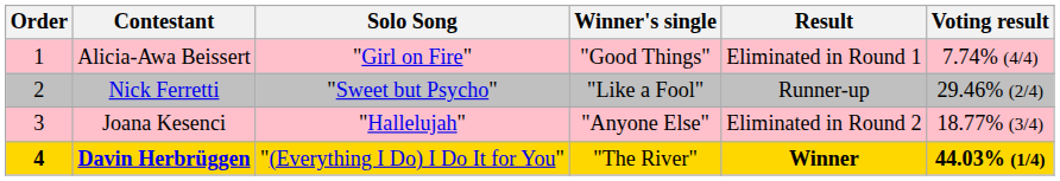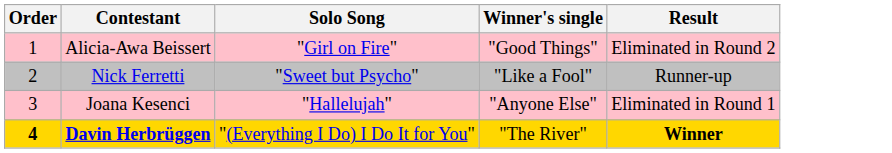 <table class="wikitable" style="text-align:center;">
 <tr>
 <th>Order</th>
 <th>Contestant</th>
 <th>Solo Song</th>
 <th>Winner's single</th>
 <th>Result</th>
-<th>Voting result</th>
 </tr>
 <tr bgcolor="pink">
 <td>1</td>
 <td>Alicia-Awa Beissert</td>
 <td>"<a href='#'>Girl on Fire</a>"</td>
 <td>"Good Things"</td>
-<td>Eliminated in Round 1</td>
-<td>7.74% <small>(4/4)</small></td>
+<td>Eliminated in Round 2</td>
 </tr>
 <tr bgcolor="silver">
 <td>2</td>
 <td><a href='#'>Nick Ferretti</a></td>
 <td>"<a href='#'>Sweet but Psycho</a>"</td>
 <td>"Like a Fool"</td>
 <td>Runner-up</td>
-<td>29.46% <small>(2/4)</small></td>
 </tr>
 <tr bgcolor="pink">
 <td>3</td>
 <td>Joana Kesenci</td>
 <td>"<a href='#'>Hallelujah</a>"</td>
 <td>"Anyone Else"</td>
-<td>Eliminated in Round 2</td>
-<td>18.77% <small>(3/4)</small></td>
+<td>Eliminated in Round 1</td>
 </tr>
 <tr bgcolor="gold">
 <td><strong>4</strong></td>
 <td><strong><a href='#'>Davin Herbrüggen</a></strong></td>
 <td>"<a href='#'>(Everything I Do) I Do It for You</a>"</td>
 <td>"The River"</td>
 <td><strong>Winner</strong></td>
-<td><strong>44.03% <small>(1/4)</small></strong></td>
 </tr>
 </table>
